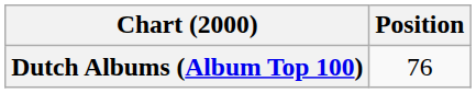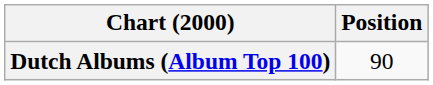 <table class="wikitable plainrowheaders" style="text-align:center">
 <tr>
 <th scope="col">Chart (2000)</th>
 <th scope="col">Position</th>
 </tr>
 <tr>
 <th scope="row">Dutch Albums (<a href='#'>Album Top 100</a>)</th>
-<td>76</td>
+<td>90</td>
 </tr>
 </table>
